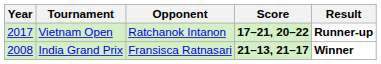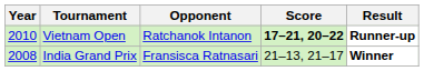 <table class="sortable wikitable" style="font-size: 90%;">
 <tr>
 <th>Year</th>
 <th>Tournament</th>
 <th>Opponent</th>
 <th>Score</th>
 <th>Result</th>
 </tr>
 <tr style="background:#D4F1C5">
-<td align="center"><a href='#'>2017</a></td>
+<td align="center"><a href='#'>2010</a></td>
 <td align="left"><a href='#'>Vietnam Open</a></td>
 <td align="left"> <a href='#'>Ratchanok Intanon</a></td>
 <td align="left"><strong>17–21, 20–22</strong></td>
 <td style="text-align:left; background:white"> <strong>Runner-up</strong></td>
 </tr>
 <tr style="background:#D4F1C5">
 <td align="center"><a href='#'>2008</a></td>
 <td align="left"><a href='#'>India Grand Prix</a></td>
 <td align="left"> <a href='#'>Fransisca Ratnasari</a></td>
-<td align="left"><strong>21–13, 21–17</strong></td>
+<td align="left">21–13, 21–17</td>
 <td style="text-align:left; background:white"> <strong>Winner</strong></td>
 </tr>
 </table>
